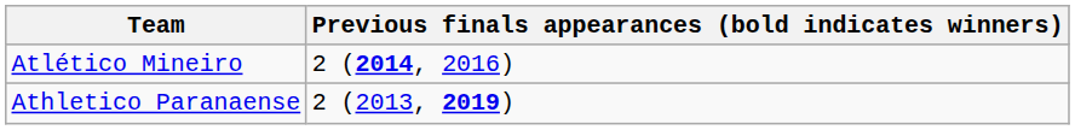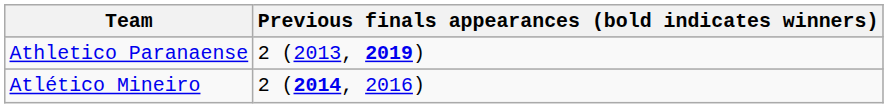 <table class="wikitable">
 <tr>
 <th>Team</th>
 <th>Previous finals appearances (bold indicates winners)</th>
 </tr>
 <tr>
+<td> <a href='#'>Athletico Paranaense</a></td>
+<td>2 (<a href='#'>2013</a>, <strong><a href='#'>2019</a></strong>)</td>
+</tr>
+<tr>
 <td> <a href='#'>Atlético Mineiro</a></td>
 <td>2 (<strong><a href='#'>2014</a></strong>, <a href='#'>2016</a>)</td>
 </tr>
-<tr>
-<td> <a href='#'>Athletico Paranaense</a></td>
-<td>2 (<a href='#'>2013</a>, <strong><a href='#'>2019</a></strong>)</td>
-</tr>
 </table>
